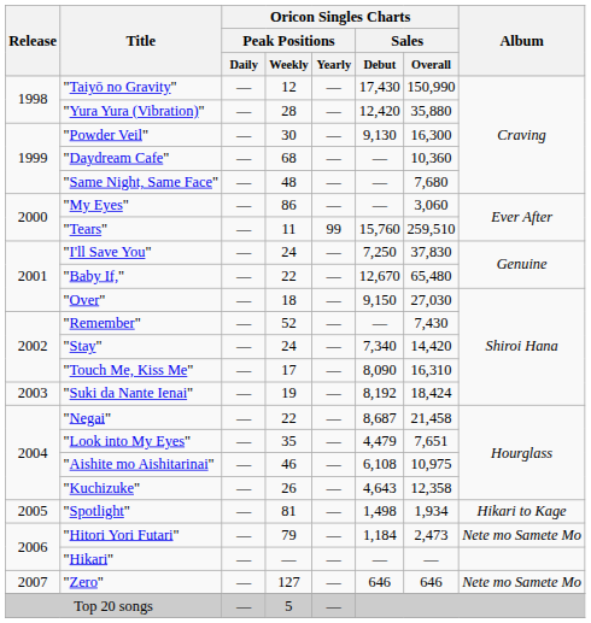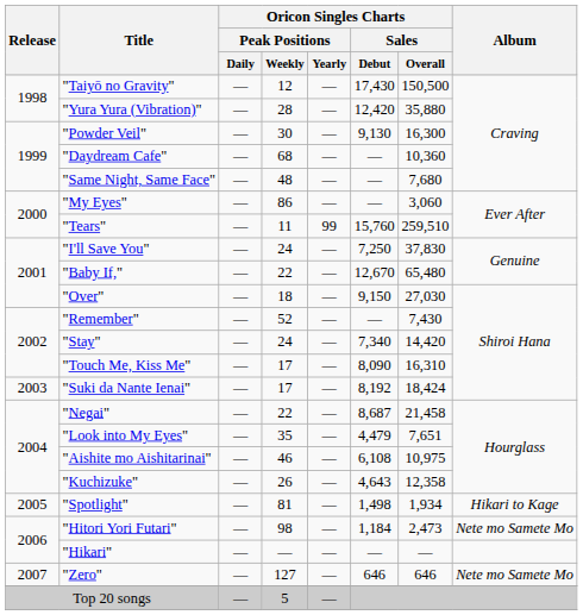 <table class="wikitable" style="text-align:center">
 <tr bgcolor="#CCCCCC">
 <th rowspan="3">Release</th>
 <th rowspan="3">Title</th>
 <th colspan="5">Oricon Singles Charts</th>
 <th rowspan="3">Album</th>
 </tr>
 <tr>
 <th colspan="3">Peak Positions</th>
 <th colspan="2">Sales</th>
 </tr>
 <tr>
 <th width="40"><small>Daily</small></th>
 <th width="40"><small>Weekly</small></th>
 <th width="40"><small>Yearly</small></th>
 <th width="40"><small>Debut</small></th>
 <th width="40"><small>Overall</small></th>
 </tr>
 <tr>
 <td rowspan="2">1998</td>
 <td align="left">"<a href='#'>Taiyō no Gravity</a>"</td>
 <td>—</td>
 <td>12</td>
 <td>—</td>
 <td>17,430</td>
-<td>150,990</td>
+<td>150,500</td>
 <td rowspan="5"><em>Craving</em></td>
 </tr>
 <tr>
 <td align="left">"<a href='#'>Yura Yura (Vibration)</a>"</td>
 <td>—</td>
 <td>28</td>
 <td>—</td>
 <td>12,420</td>
 <td>35,880</td>
 </tr>
 <tr>
 <td rowspan="3">1999</td>
 <td align="left">"<a href='#'>Powder Veil</a>"</td>
 <td>—</td>
 <td>30</td>
 <td>—</td>
 <td>9,130</td>
 <td>16,300</td>
 </tr>
 <tr>
 <td align="left">"<a href='#'>Daydream Cafe</a>"</td>
 <td>—</td>
 <td>68</td>
 <td>—</td>
 <td>—</td>
 <td>10,360</td>
 </tr>
 <tr>
 <td align="left">"<a href='#'>Same Night, Same Face</a>"</td>
 <td>—</td>
 <td>48</td>
 <td>—</td>
 <td>—</td>
 <td>7,680</td>
 </tr>
 <tr>
 <td rowspan="2">2000</td>
 <td align="left">"<a href='#'>My Eyes</a>"</td>
 <td>—</td>
 <td>86</td>
 <td>—</td>
 <td>—</td>
 <td>3,060</td>
 <td rowspan="2"><em>Ever After</em></td>
 </tr>
 <tr>
 <td align="left">"<a href='#'>Tears</a>"</td>
 <td>—</td>
 <td>11</td>
 <td>99</td>
 <td>15,760</td>
 <td>259,510</td>
 </tr>
 <tr>
 <td rowspan="3">2001</td>
 <td align="left">"<a href='#'>I'll Save You</a>"</td>
 <td>—</td>
 <td>24</td>
 <td>—</td>
 <td>7,250</td>
 <td>37,830</td>
 <td rowspan="2"><em>Genuine</em></td>
 </tr>
 <tr>
 <td align="left">"<a href='#'>Baby If,</a>"</td>
 <td>—</td>
 <td>22</td>
 <td>—</td>
 <td>12,670</td>
 <td>65,480</td>
 </tr>
 <tr>
 <td align="left">"<a href='#'>Over</a>"</td>
 <td>—</td>
 <td>18</td>
 <td>—</td>
 <td>9,150</td>
 <td>27,030</td>
 <td rowspan="5"><em>Shiroi Hana</em></td>
 </tr>
 <tr>
 <td rowspan="3">2002</td>
 <td align="left">"<a href='#'>Remember</a>"</td>
 <td>—</td>
 <td>52</td>
 <td>—</td>
 <td>—</td>
 <td>7,430</td>
 </tr>
 <tr>
 <td align="left">"<a href='#'>Stay</a>"</td>
 <td>—</td>
 <td>24</td>
 <td>—</td>
 <td>7,340</td>
 <td>14,420</td>
 </tr>
 <tr>
 <td align="left">"<a href='#'>Touch Me, Kiss Me</a>"</td>
 <td>—</td>
 <td>17</td>
 <td>—</td>
 <td>8,090</td>
 <td>16,310</td>
 </tr>
 <tr>
 <td>2003</td>
 <td align="left">"<a href='#'>Suki da Nante Ienai</a>"</td>
 <td>—</td>
-<td>19</td>
+<td>17</td>
 <td>—</td>
 <td>8,192</td>
 <td>18,424</td>
 </tr>
 <tr>
 <td rowspan="4">2004</td>
 <td align="left">"<a href='#'>Negai</a>"</td>
 <td>—</td>
 <td>22</td>
 <td>—</td>
 <td>8,687</td>
 <td>21,458</td>
 <td rowspan="4"><em>Hourglass</em></td>
 </tr>
 <tr>
 <td align="left">"<a href='#'>Look into My Eyes</a>"</td>
 <td>—</td>
 <td>35</td>
 <td>—</td>
 <td>4,479</td>
 <td>7,651</td>
 </tr>
 <tr>
 <td align="left">"<a href='#'>Aishite mo Aishitarinai</a>"</td>
 <td>—</td>
 <td>46</td>
 <td>—</td>
 <td>6,108</td>
 <td>10,975</td>
 </tr>
 <tr>
 <td align="left">"<a href='#'>Kuchizuke</a>"</td>
 <td>—</td>
 <td>26</td>
 <td>—</td>
 <td>4,643</td>
 <td>12,358</td>
 </tr>
 <tr>
 <td>2005</td>
 <td align="left">"<a href='#'>Spotlight</a>"</td>
 <td>—</td>
 <td>81</td>
 <td>—</td>
 <td>1,498</td>
 <td>1,934</td>
 <td><em>Hikari to Kage</em></td>
 </tr>
 <tr>
 <td rowspan="2">2006</td>
 <td align="left">"<a href='#'>Hitori Yori Futari</a>"</td>
 <td>—</td>
-<td>79</td>
+<td>98</td>
 <td>—</td>
 <td>1,184</td>
 <td>2,473</td>
 <td><em>Nete mo Samete Mo</em></td>
 </tr>
 <tr>
 <td align="left">"<a href='#'>Hikari</a>"</td>
 <td>—</td>
 <td>—</td>
 <td>—</td>
 <td>—</td>
 <td>—</td>
 <td></td>
 </tr>
 <tr>
 <td>2007</td>
 <td align="left">"<a href='#'>Zero</a>"</td>
 <td>—</td>
 <td>127</td>
 <td>—</td>
 <td>646</td>
 <td>646</td>
 <td><em>Nete mo Samete Mo</em></td>
 </tr>
 <tr>
 </tr>
 <tr bgcolor="#CCCCCC">
 <td align="center" colspan="2">Top 20 songs</td>
 <td align="center">—</td>
 <td align="center">5</td>
 <td align="center">—</td>
 <td align="center" colspan="6"></td>
 </tr>
 <tr>
 </tr>
 </table>
